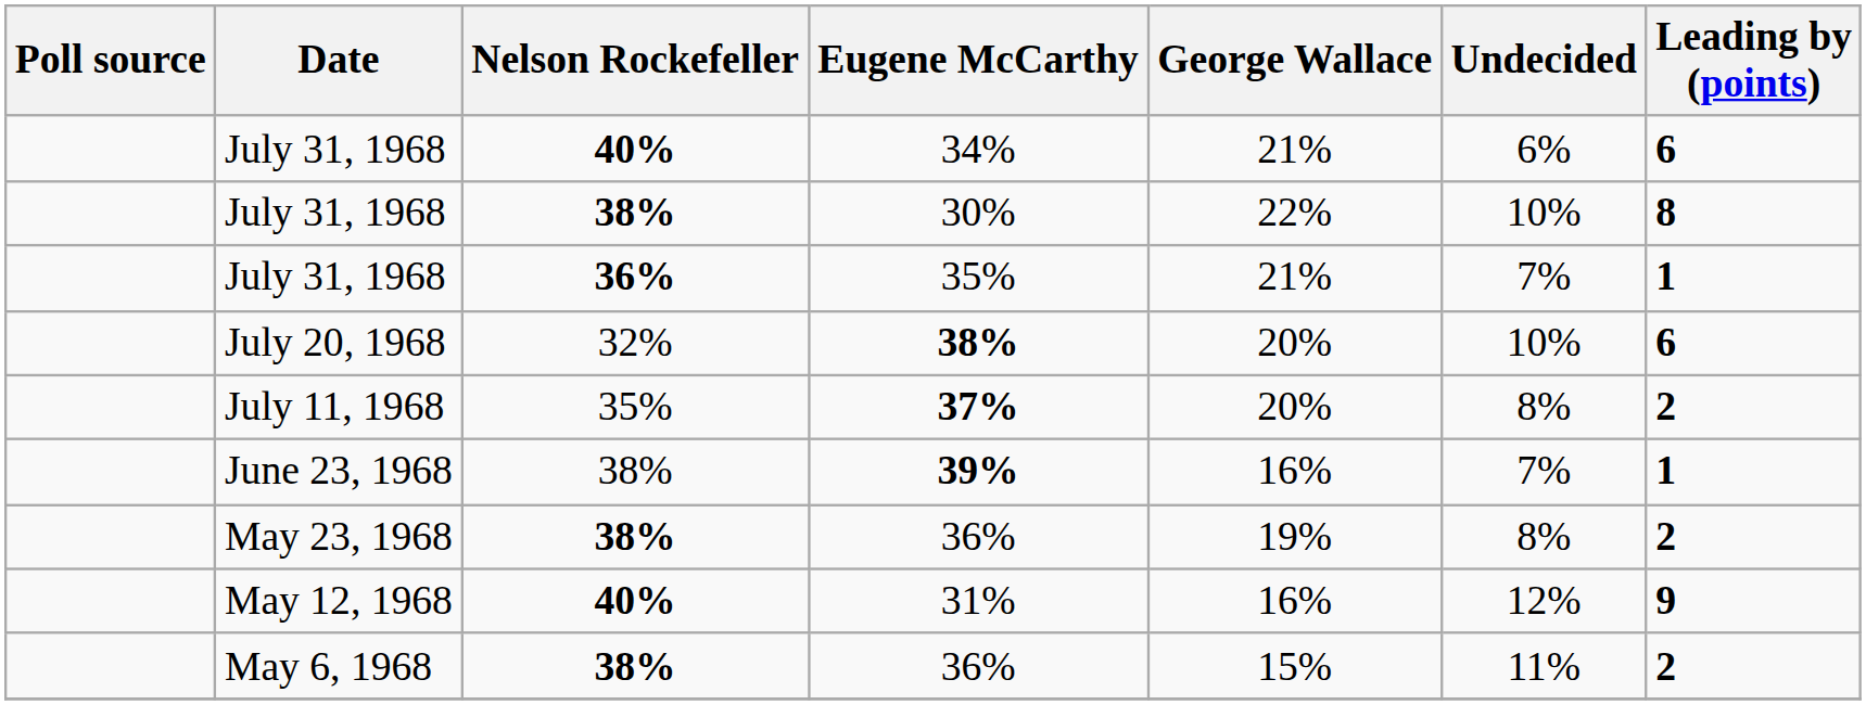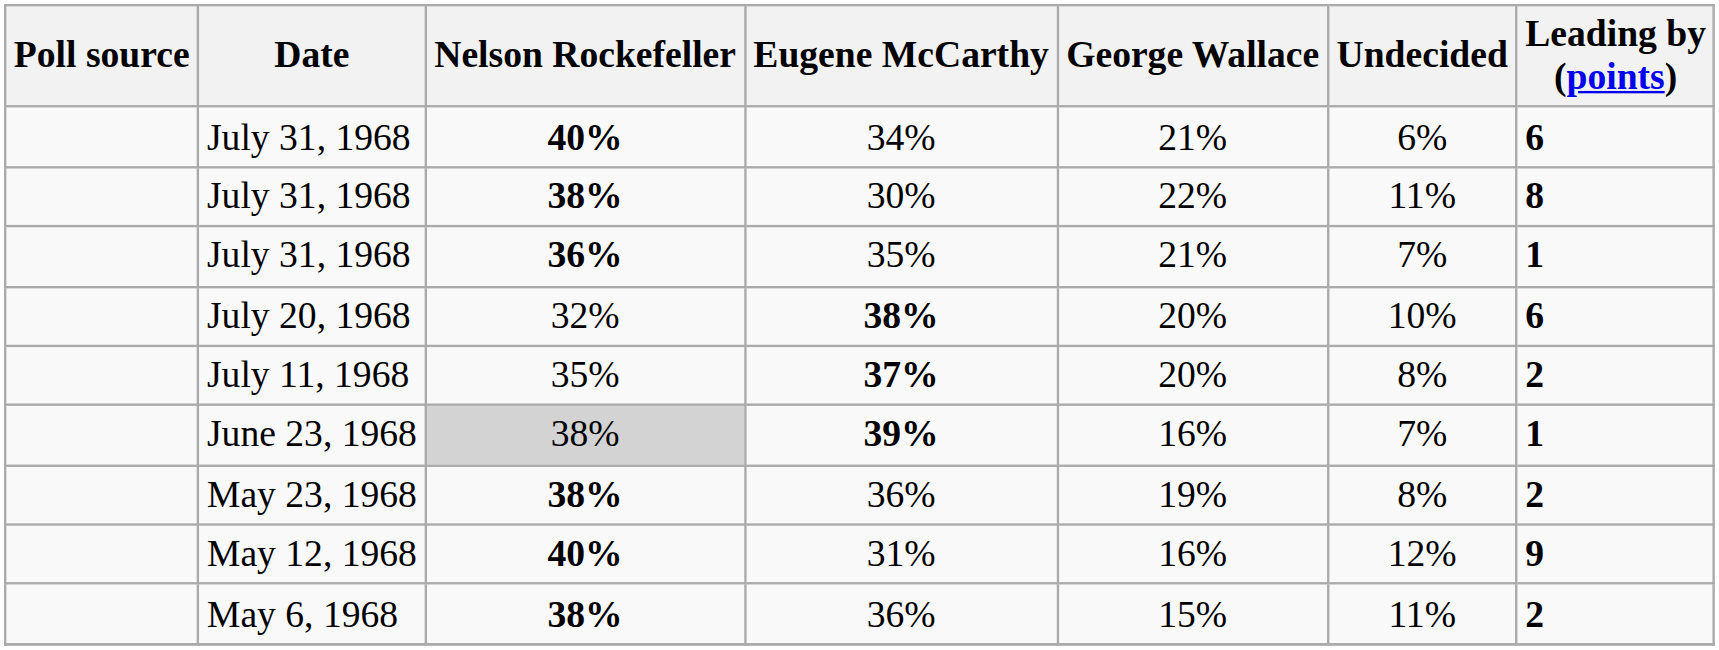 <table class="wikitable sortable">
 <tr>
 <th>Poll source</th>
 <th>Date</th>
 <th>Nelson Rockefeller<br><small></small></th>
 <th>Eugene McCarthy<br><small></small></th>
 <th>George Wallace<br><small></small></th>
 <th>Undecided</th>
 <th>Leading by<br>(<a href='#'>points</a>)</th>
 </tr>
 <tr>
 <td> </td>
 <td>July 31, 1968</td>
 <td align="center" ><strong>40%</strong></td>
 <td align="center">34%</td>
 <td align="center">21%</td>
 <td align="center">6%</td>
 <td><strong>6</strong></td>
 </tr>
 <tr>
 <td> </td>
 <td>July 31, 1968</td>
 <td align="center" ><strong>38%</strong></td>
 <td align="center">30%</td>
 <td align="center">22%</td>
-<td align="center">10%</td>
+<td align="center">11%</td>
 <td><strong>8</strong></td>
 </tr>
 <tr>
 <td></td>
 <td>July 31, 1968</td>
 <td align="center" ><strong>36%</strong></td>
 <td align="center">35%</td>
 <td align="center">21%</td>
 <td align="center">7%</td>
 <td><strong>1</strong></td>
 </tr>
 <tr>
 <td></td>
 <td>July 20, 1968</td>
 <td align="center">32%</td>
 <td align="center" ><strong>38%</strong></td>
 <td align="center">20%</td>
 <td align="center">10%</td>
 <td><strong>6</strong></td>
 </tr>
 <tr>
 <td></td>
 <td>July 11, 1968</td>
 <td align="center">35%</td>
 <td align="center" ><strong>37%</strong></td>
 <td align="center">20%</td>
 <td align="center">8%</td>
 <td><strong>2</strong></td>
 </tr>
 <tr>
 <td></td>
 <td>June 23, 1968</td>
-<td align="center">38%</td>
+<td align="center" style="background: lightgrey;">38%</td>
 <td align="center" ><strong>39%</strong></td>
 <td align="center">16%</td>
 <td align="center">7%</td>
 <td><strong>1</strong></td>
 </tr>
 <tr>
 <td></td>
 <td>May 23, 1968</td>
 <td align="center" ><strong>38%</strong></td>
 <td align="center">36%</td>
 <td align="center">19%</td>
 <td align="center">8%</td>
 <td><strong>2</strong></td>
 </tr>
 <tr>
 <td></td>
 <td>May 12, 1968</td>
 <td align="center" ><strong>40%</strong></td>
 <td align="center">31%</td>
 <td align="center">16%</td>
 <td align="center">12%</td>
 <td><strong>9</strong></td>
 </tr>
 <tr>
 <td></td>
 <td>May 6, 1968</td>
 <td align="center" ><strong>38%</strong></td>
 <td align="center">36%</td>
 <td align="center">15%</td>
 <td align="center">11%</td>
 <td><strong>2</strong></td>
 </tr>
 <tr>
 </tr>
 </table>
